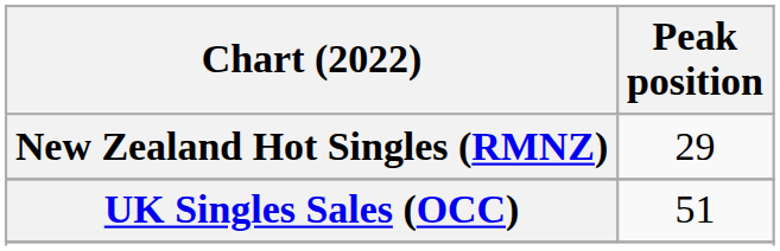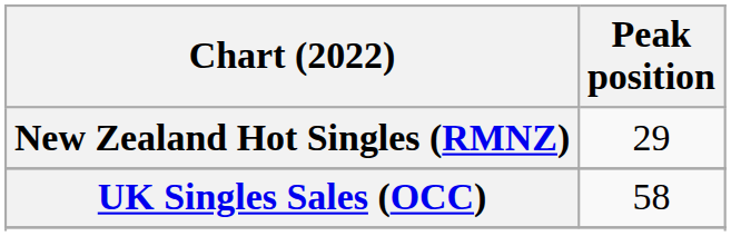 <table class="wikitable sortable plainrowheaders" style="text-align:center">
 <tr>
 <th scope="col">Chart (2022)</th>
 <th scope="col">Peak<br>position</th>
 </tr>
 <tr>
 <th scope="row">New Zealand Hot Singles (<a href='#'>RMNZ</a>)</th>
 <td>29</td>
 </tr>
 <tr>
 </tr>
 <tr>
 <th scope="row"><a href='#'>UK Singles Sales</a> (<a href='#'>OCC</a>)</th>
-<td>51</td>
+<td>58</td>
 </tr>
 <tr>
 </tr>
 <tr>
 </tr>
 <tr>
 </tr>
 </table>
